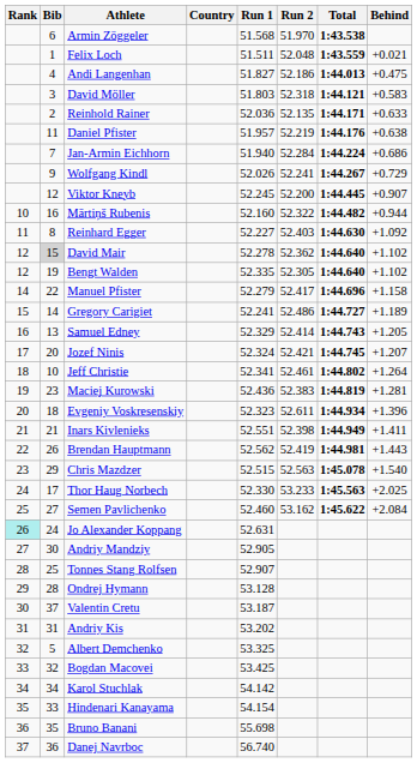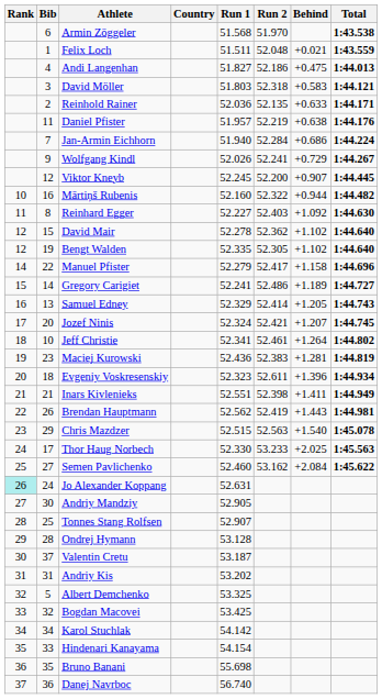 <table class="wikitable sortable" style="text-align:center">
 <tr bgcolor=efefef>
 <th>Rank</th>
 <th>Bib</th>
 <th>Athlete</th>
 <th>Country</th>
 <th>Run 1</th>
 <th>Run 2</th>
+<th>Behind</th>
 <th>Total</th>
-<th>Behind</th>
 </tr>
 <tr>
 <td></td>
 <td>6</td>
 <td align=left><a href='#'>Armin Zöggeler</a></td>
 <td align=left></td>
 <td>51.568</td>
 <td>51.970</td>
+<td></td>
 <td><strong>1:43.538</strong></td>
-<td></td>
 </tr>
 <tr>
 <td></td>
 <td>1</td>
 <td align=left><a href='#'>Felix Loch</a></td>
 <td align=left></td>
 <td>51.511</td>
 <td>52.048</td>
+<td>+0.021</td>
 <td><strong>1:43.559</strong></td>
-<td>+0.021</td>
 </tr>
 <tr>
 <td></td>
 <td>4</td>
 <td align=left><a href='#'>Andi Langenhan</a></td>
 <td align=left></td>
 <td>51.827</td>
 <td>52.186</td>
+<td>+0.475</td>
 <td><strong>1:44.013</strong></td>
-<td>+0.475</td>
 </tr>
 <tr>
 <td></td>
 <td>3</td>
 <td align=left><a href='#'>David Möller</a></td>
 <td align=left></td>
 <td>51.803</td>
 <td>52.318</td>
+<td>+0.583</td>
 <td><strong>1:44.121</strong></td>
-<td>+0.583</td>
 </tr>
 <tr>
 <td></td>
 <td>2</td>
 <td align=left><a href='#'>Reinhold Rainer</a></td>
 <td align=left></td>
 <td>52.036</td>
 <td>52.135</td>
+<td>+0.633</td>
 <td><strong>1:44.171</strong></td>
-<td>+0.633</td>
 </tr>
 <tr>
 <td></td>
 <td>11</td>
 <td align=left><a href='#'>Daniel Pfister</a></td>
 <td align=left></td>
 <td>51.957</td>
 <td>52.219</td>
+<td>+0.638</td>
 <td><strong>1:44.176</strong></td>
-<td>+0.638</td>
 </tr>
 <tr>
 <td></td>
 <td>7</td>
 <td align=left><a href='#'>Jan-Armin Eichhorn</a></td>
 <td align=left></td>
 <td>51.940</td>
 <td>52.284</td>
+<td>+0.686</td>
 <td><strong>1:44.224</strong></td>
-<td>+0.686</td>
 </tr>
 <tr>
 <td></td>
 <td>9</td>
 <td align=left><a href='#'>Wolfgang Kindl</a></td>
 <td align=left></td>
 <td>52.026</td>
 <td>52.241</td>
+<td>+0.729</td>
 <td><strong>1:44.267</strong></td>
-<td>+0.729</td>
 </tr>
 <tr>
 <td></td>
 <td>12</td>
 <td align=left><a href='#'>Viktor Kneyb</a></td>
 <td align=left></td>
 <td>52.245</td>
 <td>52.200</td>
+<td>+0.907</td>
 <td><strong>1:44.445</strong></td>
-<td>+0.907</td>
 </tr>
 <tr>
 <td>10</td>
 <td>16</td>
 <td align=left><a href='#'>Mārtiņš Rubenis</a></td>
 <td align=left></td>
 <td>52.160</td>
 <td>52.322</td>
+<td>+0.944</td>
 <td><strong>1:44.482</strong></td>
-<td>+0.944</td>
 </tr>
 <tr>
 <td>11</td>
 <td>8</td>
 <td align=left><a href='#'>Reinhard Egger</a></td>
 <td align=left></td>
 <td>52.227</td>
 <td>52.403</td>
+<td>+1.092</td>
 <td><strong>1:44.630</strong></td>
-<td>+1.092</td>
 </tr>
 <tr>
 <td>12</td>
-<td style="background: lightgrey;">15</td>
+<td>15</td>
 <td align=left><a href='#'>David Mair</a></td>
 <td align=left></td>
 <td>52.278</td>
 <td>52.362</td>
+<td>+1.102</td>
 <td><strong>1:44.640</strong></td>
-<td>+1.102</td>
 </tr>
 <tr>
 <td>12</td>
 <td>19</td>
 <td align=left><a href='#'>Bengt Walden</a></td>
 <td align=left></td>
 <td>52.335</td>
 <td>52.305</td>
+<td>+1.102</td>
 <td><strong>1:44.640</strong></td>
-<td>+1.102</td>
 </tr>
 <tr>
 <td>14</td>
 <td>22</td>
 <td align=left><a href='#'>Manuel Pfister</a></td>
 <td align=left></td>
 <td>52.279</td>
 <td>52.417</td>
+<td>+1.158</td>
 <td><strong>1:44.696</strong></td>
-<td>+1.158</td>
 </tr>
 <tr>
 <td>15</td>
 <td>14</td>
 <td align=left><a href='#'>Gregory Carigiet</a></td>
 <td align=left></td>
 <td>52.241</td>
 <td>52.486</td>
+<td>+1.189</td>
 <td><strong>1:44.727</strong></td>
-<td>+1.189</td>
 </tr>
 <tr>
 <td>16</td>
 <td>13</td>
 <td align=left><a href='#'>Samuel Edney</a></td>
 <td align=left></td>
 <td>52.329</td>
 <td>52.414</td>
+<td>+1.205</td>
 <td><strong>1:44.743</strong></td>
-<td>+1.205</td>
 </tr>
 <tr>
 <td>17</td>
 <td>20</td>
 <td align=left><a href='#'>Jozef Ninis</a></td>
 <td align=left></td>
 <td>52.324</td>
 <td>52.421</td>
+<td>+1.207</td>
 <td><strong>1:44.745</strong></td>
-<td>+1.207</td>
 </tr>
 <tr>
 <td>18</td>
 <td>10</td>
 <td align=left><a href='#'>Jeff Christie</a></td>
 <td align=left></td>
 <td>52.341</td>
 <td>52.461</td>
+<td>+1.264</td>
 <td><strong>1:44.802</strong></td>
-<td>+1.264</td>
 </tr>
 <tr>
 <td>19</td>
 <td>23</td>
 <td align=left><a href='#'>Maciej Kurowski</a></td>
 <td align=left></td>
 <td>52.436</td>
 <td>52.383</td>
+<td>+1.281</td>
 <td><strong>1:44.819</strong></td>
-<td>+1.281</td>
 </tr>
 <tr>
 <td>20</td>
 <td>18</td>
 <td align=left><a href='#'>Evgeniy Voskresenskiy</a></td>
 <td align=left></td>
 <td>52.323</td>
 <td>52.611</td>
+<td>+1.396</td>
 <td><strong>1:44.934</strong></td>
-<td>+1.396</td>
 </tr>
 <tr>
 <td>21</td>
 <td>21</td>
 <td align=left><a href='#'>Inars Kivlenieks</a></td>
 <td align=left></td>
 <td>52.551</td>
 <td>52.398</td>
+<td>+1.411</td>
 <td><strong>1:44.949</strong></td>
-<td>+1.411</td>
 </tr>
 <tr>
 <td>22</td>
 <td>26</td>
 <td align=left><a href='#'>Brendan Hauptmann</a></td>
 <td align=left></td>
 <td>52.562</td>
 <td>52.419</td>
+<td>+1.443</td>
 <td><strong>1:44.981</strong></td>
-<td>+1.443</td>
 </tr>
 <tr>
 <td>23</td>
 <td>29</td>
 <td align=left><a href='#'>Chris Mazdzer</a></td>
 <td align=left></td>
 <td>52.515</td>
 <td>52.563</td>
+<td>+1.540</td>
 <td><strong>1:45.078</strong></td>
-<td>+1.540</td>
 </tr>
 <tr>
 <td>24</td>
 <td>17</td>
 <td align=left><a href='#'>Thor Haug Norbech</a></td>
 <td align=left></td>
 <td>52.330</td>
 <td>53.233</td>
+<td>+2.025</td>
 <td><strong>1:45.563</strong></td>
-<td>+2.025</td>
 </tr>
 <tr>
 <td>25</td>
 <td>27</td>
 <td align=left><a href='#'>Semen Pavlichenko</a></td>
 <td align=left></td>
 <td>52.460</td>
 <td>53.162</td>
+<td>+2.084</td>
 <td><strong>1:45.622</strong></td>
-<td>+2.084</td>
 </tr>
 <tr>
 <td style="background: paleturquoise;">26</td>
 <td>24</td>
 <td align=left><a href='#'>Jo Alexander Koppang</a></td>
 <td align=left></td>
 <td>52.631</td>
 <td></td>
 <td></td>
 <td></td>
 </tr>
 <tr>
 <td>27</td>
 <td>30</td>
 <td align=left><a href='#'>Andriy Mandziy</a></td>
 <td align=left></td>
 <td>52.905</td>
 <td></td>
 <td></td>
 <td></td>
 </tr>
 <tr>
 <td>28</td>
 <td>25</td>
 <td align=left><a href='#'>Tonnes Stang Rolfsen</a></td>
 <td align=left></td>
 <td>52.907</td>
 <td></td>
 <td></td>
 <td></td>
 </tr>
 <tr>
 <td>29</td>
 <td>28</td>
 <td align=left><a href='#'>Ondrej Hymann</a></td>
 <td align=left></td>
 <td>53.128</td>
 <td></td>
 <td></td>
 <td></td>
 </tr>
 <tr>
 <td>30</td>
 <td>37</td>
 <td align=left><a href='#'>Valentin Cretu</a></td>
 <td align=left></td>
 <td>53.187</td>
 <td></td>
 <td></td>
 <td></td>
 </tr>
 <tr>
 <td>31</td>
 <td>31</td>
 <td align=left><a href='#'>Andriy Kis</a></td>
 <td align=left></td>
 <td>53.202</td>
 <td></td>
 <td></td>
 <td></td>
 </tr>
 <tr>
 <td>32</td>
 <td>5</td>
 <td align=left><a href='#'>Albert Demchenko</a></td>
 <td align=left></td>
 <td>53.325</td>
 <td></td>
 <td></td>
 <td></td>
 </tr>
 <tr>
 <td>33</td>
 <td>32</td>
 <td align=left><a href='#'>Bogdan Macovei</a></td>
 <td align=left></td>
 <td>53.425</td>
 <td></td>
 <td></td>
 <td></td>
 </tr>
 <tr>
 <td>34</td>
 <td>34</td>
 <td align=left><a href='#'>Karol Stuchlak</a></td>
 <td align=left></td>
 <td>54.142</td>
 <td></td>
 <td></td>
 <td></td>
 </tr>
 <tr>
 <td>35</td>
 <td>33</td>
 <td align=left><a href='#'>Hindenari Kanayama</a></td>
 <td align=left></td>
 <td>54.154</td>
 <td></td>
 <td></td>
 <td></td>
 </tr>
 <tr>
 <td>36</td>
 <td>35</td>
 <td align=left><a href='#'>Bruno Banani</a></td>
 <td align=left></td>
 <td>55.698</td>
 <td></td>
 <td></td>
 <td></td>
 </tr>
 <tr>
 <td>37</td>
 <td>36</td>
 <td align=left><a href='#'>Danej Navrboc</a></td>
 <td align=left></td>
 <td>56.740</td>
 <td></td>
 <td></td>
 <td></td>
 </tr>
 </table>
